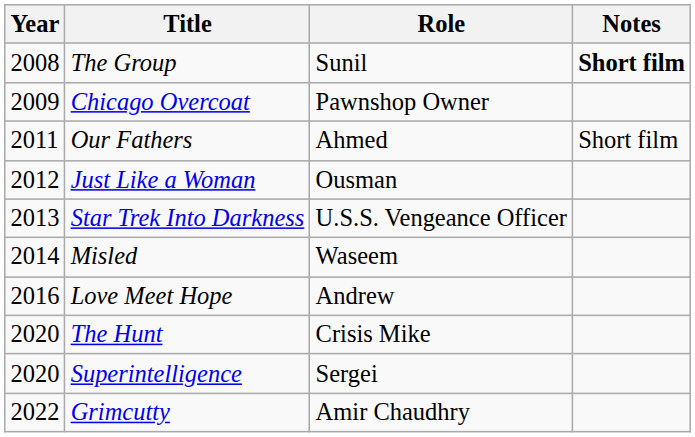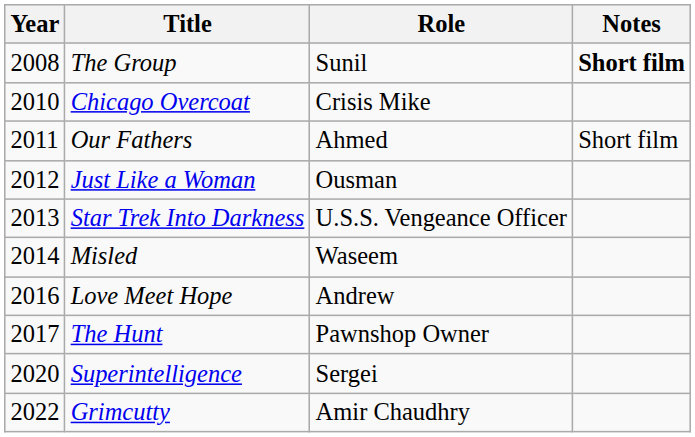 <table class="wikitable sortable">
 <tr>
 <th>Year</th>
 <th>Title</th>
 <th>Role</th>
 <th class="unsortable">Notes</th>
 </tr>
 <tr>
 <td>2008</td>
 <td><em>The Group</em></td>
 <td>Sunil</td>
 <td><strong>Short film</strong></td>
 </tr>
 <tr>
-<td>2009</td>
+<td>2010</td>
 <td><em><a href='#'>Chicago Overcoat</a></em></td>
-<td>Pawnshop Owner</td>
+<td>Crisis Mike</td>
 <td></td>
 </tr>
 <tr>
 <td>2011</td>
 <td><em>Our Fathers</em></td>
 <td>Ahmed</td>
 <td>Short film</td>
 </tr>
 <tr>
 <td>2012</td>
 <td><em><a href='#'>Just Like a Woman</a></em></td>
 <td>Ousman</td>
 <td></td>
 </tr>
 <tr>
 <td>2013</td>
 <td><em><a href='#'>Star Trek Into Darkness</a></em></td>
 <td>U.S.S. Vengeance Officer</td>
 <td></td>
 </tr>
 <tr>
 <td>2014</td>
 <td><em>Misled</em></td>
 <td>Waseem</td>
 <td></td>
 </tr>
 <tr>
 <td>2016</td>
 <td><em>Love Meet Hope</em></td>
 <td>Andrew</td>
 <td></td>
 </tr>
 <tr>
-<td>2020</td>
+<td>2017</td>
 <td><em><a href='#'>The Hunt</a></em></td>
-<td>Crisis Mike</td>
+<td>Pawnshop Owner</td>
 <td></td>
 </tr>
 <tr>
 <td>2020</td>
 <td><em><a href='#'>Superintelligence</a></em></td>
 <td>Sergei</td>
 <td></td>
 </tr>
 <tr>
 <td>2022</td>
 <td><em><a href='#'>Grimcutty</a></em></td>
 <td>Amir Chaudhry</td>
 <td></td>
 </tr>
 </table>
